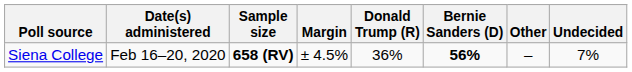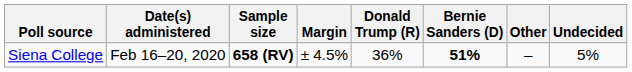 <table class="wikitable" style="font-size:90%;text-align:center;">
 <tr valign=bottom style="font-size:90%;">
 <th>Poll source</th>
 <th>Date(s)<br>administered</th>
 <th>Sample<br>size</th>
 <th>Margin<br></th>
 <th>Donald<br>Trump (R)</th>
 <th>Bernie<br>Sanders (D)</th>
 <th>Other</th>
 <th>Undecided</th>
 </tr>
 <tr>
 <td style="text-align:left;"><a href='#'>Siena College</a></td>
 <td>Feb 16–20, 2020</td>
 <td><strong>658 (RV)</strong></td>
 <td>± 4.5%</td>
 <td>36%</td>
-<td><strong>56%</strong></td>
+<td><strong>51%</strong></td>
 <td>–</td>
-<td>7%</td>
+<td>5%</td>
 </tr>
 </table>
